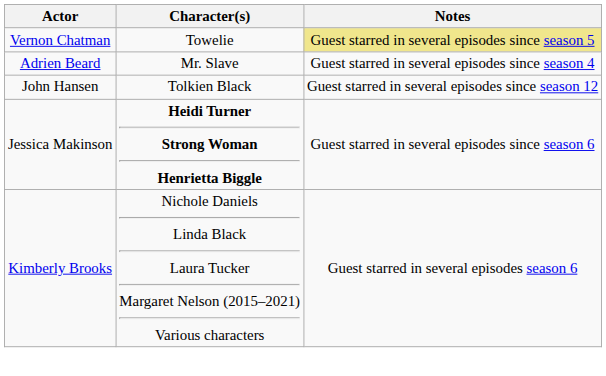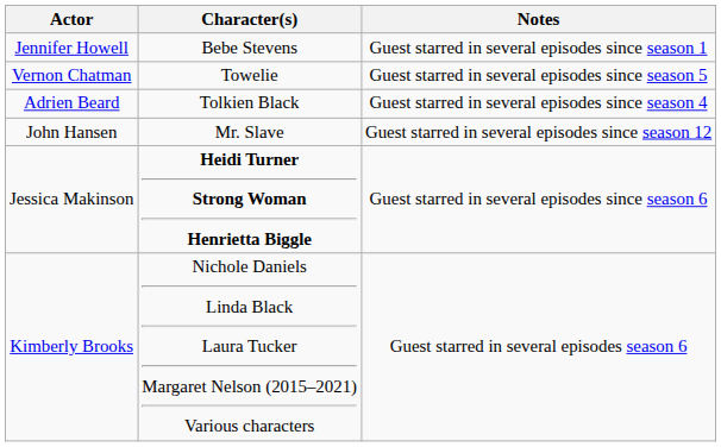 <table class="wikitable sortable" style="text-align:center">
 <tr>
 <th>Actor</th>
 <th>Character(s)</th>
 <th class="unsortable">Notes</th>
 </tr>
 <tr>
+<td><a href='#'>Jennifer Howell</a></td>
+<td>Bebe Stevens</td>
+<td>Guest starred in several episodes since <a href='#'>season 1</a></td>
+</tr>
+<tr>
 <td><a href='#'>Vernon Chatman</a></td>
 <td>Towelie</td>
-<td style="background: khaki;">Guest starred in several episodes since <a href='#'>season 5</a></td>
+<td>Guest starred in several episodes since <a href='#'>season 5</a></td>
 </tr>
 <tr>
 <td><a href='#'>Adrien Beard</a></td>
-<td>Mr. Slave</td>
+<td>Tolkien Black</td>
 <td>Guest starred in several episodes since <a href='#'>season 4</a></td>
 </tr>
 <tr>
 <td>John Hansen</td>
-<td>Tolkien Black</td>
+<td>Mr. Slave</td>
 <td>Guest starred in several episodes since <a href='#'>season 12</a></td>
 </tr>
 <tr>
 <td>Jessica Makinson</td>
 <td><strong>Heidi Turner<hr>Strong Woman<hr>Henrietta Biggle</strong></td>
 <td>Guest starred in several episodes since <a href='#'>season 6</a></td>
 </tr>
 <tr>
 <td><a href='#'>Kimberly Brooks</a></td>
 <td>Nichole Daniels<hr>Linda Black<hr>Laura Tucker<hr>Margaret Nelson (2015–2021)<hr>Various characters</td>
 <td>Guest starred in several episodes <a href='#'>season 6</a></td>
 </tr>
 </table>
